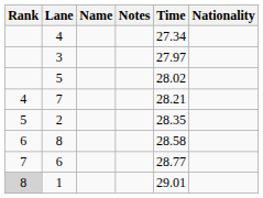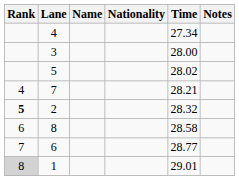 <table class="wikitable sortable" style="text-align:center">
 <tr>
 <th>Rank</th>
 <th>Lane</th>
 <th>Name</th>
+<th>Nationality</th>
+<th>Time</th>
 <th>Notes</th>
-<th>Time</th>
-<th>Nationality</th>
 </tr>
 <tr>
 <td></td>
 <td>4</td>
 <td align=left></td>
+<td align=left></td>
+<td>27.34</td>
 <td><strong></strong></td>
-<td>27.34</td>
-<td align=left></td>
 </tr>
 <tr>
 <td></td>
 <td>3</td>
 <td align=left></td>
+<td align=left></td>
+<td>28.00</td>
 <td></td>
-<td>27.97</td>
-<td align=left></td>
 </tr>
 <tr>
 <td></td>
 <td>5</td>
 <td align=left></td>
+<td align=left></td>
+<td>28.02</td>
 <td></td>
-<td>28.02</td>
-<td align=left></td>
 </tr>
 <tr>
 <td>4</td>
 <td>7</td>
 <td align=left></td>
+<td align=left></td>
+<td>28.21</td>
 <td></td>
-<td>28.21</td>
-<td align=left></td>
 </tr>
 <tr>
-<td>5</td>
+<td><strong>5</strong></td>
 <td>2</td>
 <td align=left></td>
+<td align=left></td>
+<td>28.32</td>
 <td></td>
-<td>28.35</td>
-<td align=left></td>
 </tr>
 <tr>
 <td>6</td>
 <td>8</td>
 <td align=left></td>
+<td align=left></td>
+<td>28.58</td>
 <td></td>
-<td>28.58</td>
-<td align=left></td>
 </tr>
 <tr>
 <td>7</td>
 <td>6</td>
 <td align=left></td>
+<td align=left></td>
+<td>28.77</td>
 <td></td>
-<td>28.77</td>
-<td align=left></td>
 </tr>
 <tr>
 <td style="background: lightgrey;">8</td>
 <td>1</td>
 <td align=left></td>
+<td align=left></td>
+<td>29.01</td>
 <td></td>
-<td>29.01</td>
-<td align=left></td>
 </tr>
 </table>
